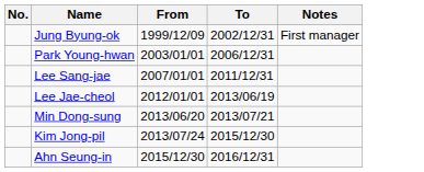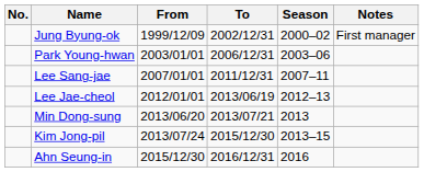 <table class="wikitable">
 <tr>
 <th>No.</th>
 <th>Name</th>
 <th>From</th>
 <th>To</th>
+<th>Season</th>
 <th>Notes</th>
 </tr>
 <tr>
 <td></td>
 <td> <a href='#'>Jung Byung-ok</a></td>
 <td>1999/12/09</td>
 <td>2002/12/31</td>
+<td>2000–02</td>
 <td>First manager</td>
 </tr>
 <tr>
 <td></td>
 <td> <a href='#'>Park Young-hwan</a></td>
 <td>2003/01/01</td>
 <td>2006/12/31</td>
+<td>2003–06</td>
 <td></td>
 </tr>
 <tr>
 <td></td>
 <td> <a href='#'>Lee Sang-jae</a></td>
 <td>2007/01/01</td>
 <td>2011/12/31</td>
+<td>2007–11</td>
 <td></td>
 </tr>
 <tr>
 <td></td>
 <td> <a href='#'>Lee Jae-cheol</a></td>
 <td>2012/01/01</td>
 <td>2013/06/19</td>
+<td>2012–13</td>
 <td></td>
 </tr>
 <tr>
 <td></td>
 <td> <a href='#'>Min Dong-sung</a></td>
 <td>2013/06/20</td>
 <td>2013/07/21</td>
+<td>2013</td>
 <td></td>
 </tr>
 <tr>
 <td></td>
 <td> <a href='#'>Kim Jong-pil</a></td>
 <td>2013/07/24</td>
 <td>2015/12/30</td>
+<td>2013–15</td>
 <td></td>
 </tr>
 <tr>
 <td></td>
 <td> <a href='#'>Ahn Seung-in</a></td>
 <td>2015/12/30</td>
 <td>2016/12/31</td>
+<td>2016</td>
 <td></td>
 </tr>
 </table>
